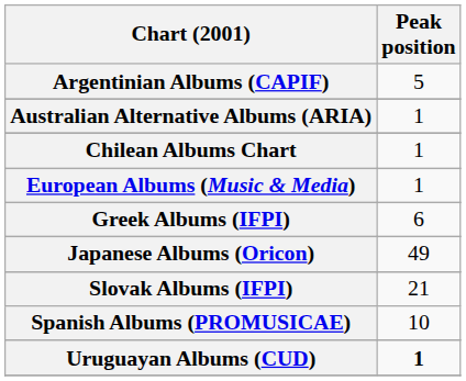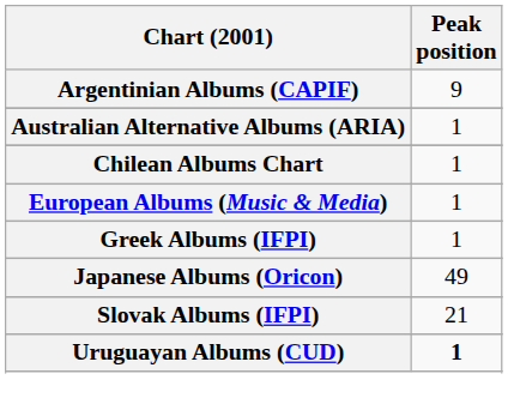 <table class="wikitable sortable plainrowheaders">
 <tr>
 <th>Chart (2001)</th>
 <th>Peak<br>position</th>
 </tr>
 <tr>
 <th scope="row">Argentinian Albums (<a href='#'>CAPIF</a>)</th>
-<td style="text-align:center;">5</td>
+<td style="text-align:center;">9</td>
 </tr>
 <tr>
 </tr>
 <tr>
 <th scope="row">Australian Alternative Albums (ARIA)</th>
 <td style="text-align:center;">1</td>
 </tr>
 <tr>
 </tr>
 <tr>
 </tr>
 <tr>
 </tr>
 <tr>
 </tr>
 <tr>
 <th scope="row">Chilean Albums Chart</th>
 <td align="center">1</td>
 </tr>
 <tr>
 </tr>
 <tr>
 </tr>
 <tr>
 <th scope="row"><a href='#'>European Albums</a> (<em><a href='#'>Music & Media</a></em>)</th>
 <td style="text-align:center;">1</td>
 </tr>
 <tr>
 </tr>
 <tr>
 </tr>
 <tr>
 </tr>
 <tr>
 <th scope="row">Greek Albums (<a href='#'>IFPI</a>)</th>
-<td style="text-align:center;">6</td>
+<td style="text-align:center;">1</td>
 </tr>
 <tr>
 </tr>
 <tr>
 </tr>
 <tr>
 </tr>
 <tr>
 <th scope="row">Japanese Albums (<a href='#'>Oricon</a>)</th>
 <td style="text-align:center;">49</td>
 </tr>
 <tr>
 </tr>
 <tr>
 </tr>
 <tr>
 </tr>
 <tr>
 </tr>
 <tr>
 <th scope="row">Slovak Albums (<a href='#'>IFPI</a>)</th>
 <td style="text-align:center;">21</td>
 </tr>
 <tr>
-<th scope="row">Spanish Albums (<a href='#'>PROMUSICAE</a>)</th>
-<td style="text-align:center;">10</td>
-</tr>
-<tr>
 </tr>
 <tr>
 </tr>
 <tr>
 <th scope="row">Uruguayan Albums (<a href='#'>CUD</a>)</th>
 <td style="text-align:center;"><strong>1</strong></td>
 </tr>
 <tr>
 </tr>
 <tr>
 </tr>
 </table>
